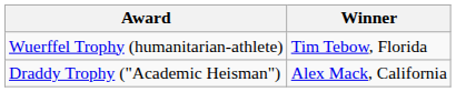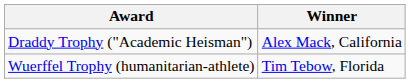 <table class="wikitable">
 <tr>
 <th>Award</th>
 <th><strong>Winner</strong></th>
 </tr>
 <tr>
+<td><a href='#'>Draddy Trophy</a> ("Academic Heisman")</td>
+<td><a href='#'>Alex Mack</a>, California</td>
+</tr>
+<tr>
 <td><a href='#'>Wuerffel Trophy</a> (humanitarian-athlete)</td>
 <td><a href='#'>Tim Tebow</a>, Florida</td>
 </tr>
-<tr>
-<td><a href='#'>Draddy Trophy</a> ("Academic Heisman")</td>
-<td><a href='#'>Alex Mack</a>, California</td>
-</tr>
 </table>
